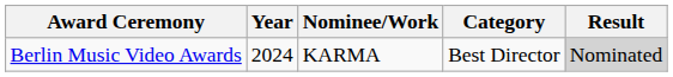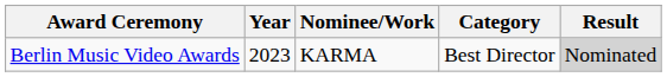 <table class="wikitable">
 <tr>
 <th>Award Ceremony</th>
 <th>Year</th>
 <th>Nominee/Work</th>
 <th>Category</th>
 <th>Result</th>
 </tr>
 <tr>
 <td><a href='#'>Berlin Music Video Awards</a></td>
-<td>2024</td>
+<td>2023</td>
 <td>KARMA</td>
 <td>Best Director</td>
 <td style="background: lightgrey;">Nominated</td>
 </tr>
 </table>
